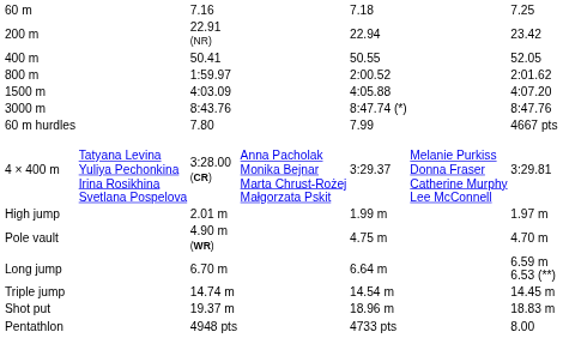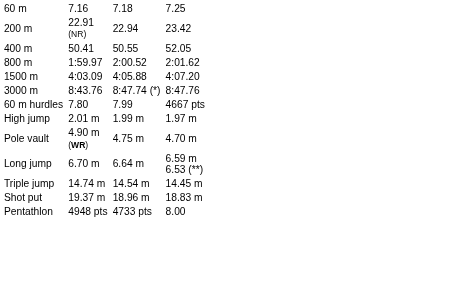 <table>
 <tr>
 <td>60 m<br></td>
 <td></td>
 <td>7.16</td>
 <td></td>
 <td>7.18</td>
 <td></td>
 <td>7.25</td>
 </tr>
 <tr>
 <td>200 m<br></td>
 <td></td>
 <td>22.91<br><small>(NR)</small></td>
 <td></td>
 <td>22.94</td>
 <td></td>
 <td>23.42</td>
 </tr>
 <tr>
 <td>400 m<br></td>
 <td></td>
 <td>50.41</td>
 <td></td>
 <td>50.55</td>
 <td></td>
 <td>52.05</td>
 </tr>
 <tr>
 <td>800 m<br></td>
 <td></td>
 <td>1:59.97</td>
 <td></td>
 <td>2:00.52</td>
 <td></td>
 <td>2:01.62</td>
 </tr>
 <tr>
 <td>1500 m<br></td>
 <td></td>
 <td>4:03.09</td>
 <td></td>
 <td>4:05.88</td>
 <td></td>
 <td>4:07.20</td>
 </tr>
 <tr>
 <td>3000 m<br></td>
 <td></td>
 <td>8:43.76</td>
 <td></td>
 <td>8:47.74 (*)</td>
 <td></td>
 <td>8:47.76</td>
 </tr>
 <tr>
 <td>60 m hurdles<br></td>
 <td></td>
 <td>7.80</td>
 <td></td>
 <td>7.99</td>
 <td></td>
 <td>4667 pts</td>
 </tr>
 <tr>
-<td>4 × 400 m<br></td>
-<td><br><a href='#'>Tatyana Levina</a><br><a href='#'>Yuliya Pechonkina</a><br><a href='#'>Irina Rosikhina</a><br><a href='#'>Svetlana Pospelova</a></td>
-<td>3:28.00<br><small>(<strong>CR</strong>)</small></td>
-<td><br><a href='#'>Anna Pacholak</a><br><a href='#'>Monika Bejnar</a><br><a href='#'>Marta Chrust-Rożej</a><br><a href='#'>Małgorzata Pskit</a></td>
-<td>3:29.37</td>
-<td><br><a href='#'>Melanie Purkiss</a><br><a href='#'>Donna Fraser</a><br><a href='#'>Catherine Murphy</a><br><a href='#'>Lee McConnell</a></td>
-<td>3:29.81</td>
-</tr>
-<tr>
 <td>High jump<br></td>
 <td></td>
 <td>2.01 m</td>
 <td></td>
 <td>1.99 m</td>
 <td></td>
 <td>1.97 m</td>
 </tr>
 <tr>
 <td>Pole vault<br></td>
 <td></td>
 <td>4.90 m<br><small>(<strong>WR</strong>)</small></td>
 <td></td>
 <td>4.75 m</td>
 <td></td>
 <td>4.70 m</td>
 </tr>
 <tr>
 <td>Long jump<br></td>
 <td></td>
 <td>6.70 m</td>
 <td></td>
 <td>6.64 m</td>
 <td><br></td>
 <td>6.59 m<br>6.53 (**)</td>
 </tr>
 <tr>
 <td>Triple jump<br></td>
 <td></td>
 <td>14.74 m</td>
 <td></td>
 <td>14.54 m</td>
 <td></td>
 <td>14.45 m</td>
 </tr>
 <tr>
 <td>Shot put<br></td>
 <td></td>
 <td>19.37 m</td>
 <td></td>
 <td>18.96 m</td>
 <td></td>
 <td>18.83 m</td>
 </tr>
 <tr>
 <td>Pentathlon<br></td>
 <td></td>
 <td>4948 pts</td>
 <td></td>
 <td>4733 pts</td>
 <td></td>
 <td>8.00</td>
 </tr>
 </table>
